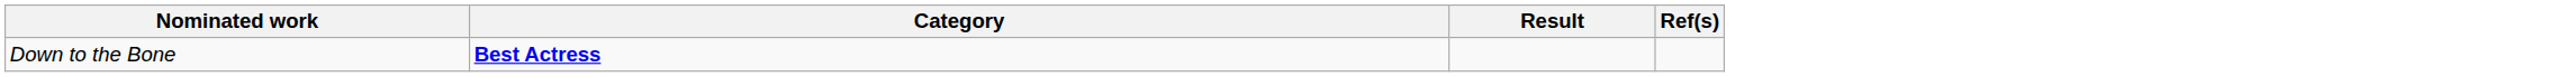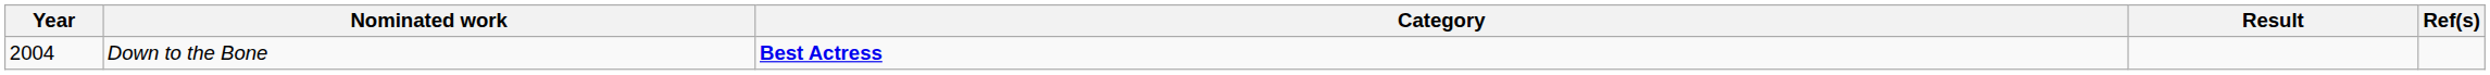 <table class="wikitable">
 <tr>
+<th width=4%>Year</th>
 <th width=27%>Nominated work</th>
 <th width=57%>Category</th>
 <th width=12%>Result</th>
 <th width=4%>Ref(s)</th>
 </tr>
 <tr>
+<td>2004</td>
 <td><em>Down to the Bone</em></td>
 <td><strong><a href='#'>Best Actress</a></strong></td>
 <td></td>
 <td></td>
 </tr>
 </table>
